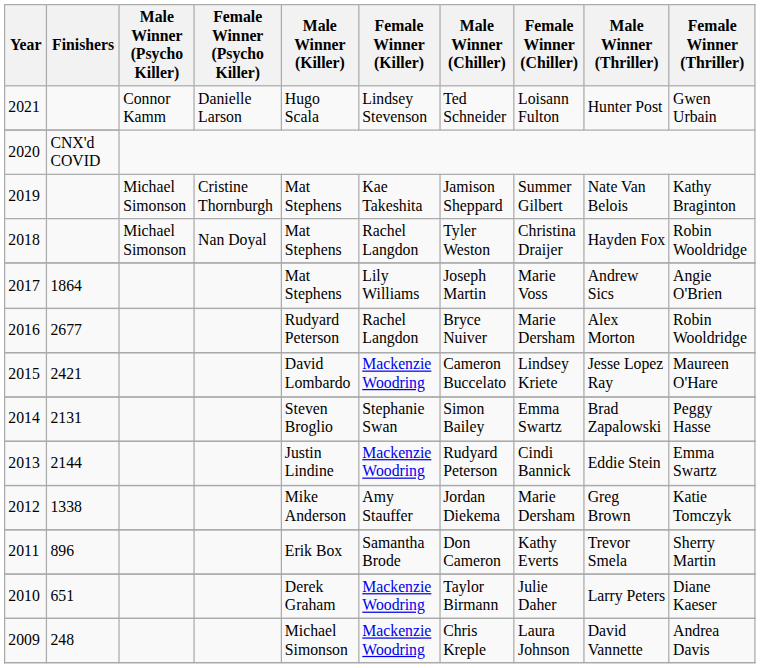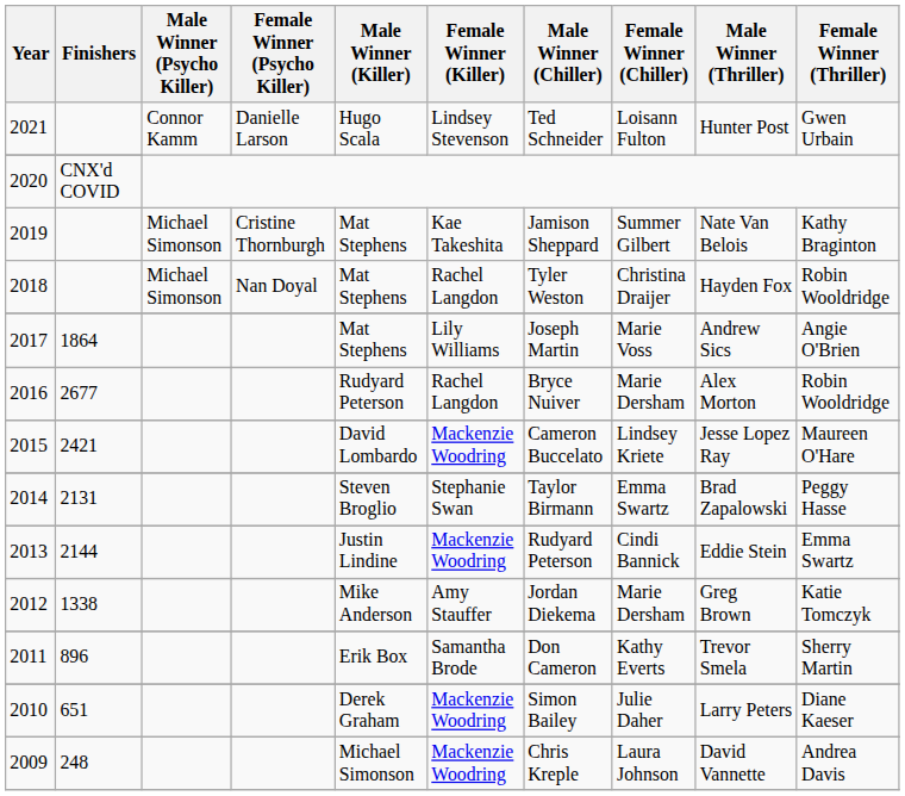 <table class="wikitable sortable" width:50%; style="font-size:80%; style="text-align:center style="background:#E6FFFB">
 <tr>
 <th style="width:5%;">Year</th>
 <th style="width:5%;">Finishers</th>
 <th style="width:7%;">Male Winner (Psycho Killer)</th>
 <th style="width:7%;">Female Winner (Psycho Killer)</th>
 <th style="width:7%;">Male Winner (Killer)</th>
 <th style="width:7%;">Female Winner (Killer)</th>
 <th style="width:7%;">Male Winner (Chiller)</th>
 <th style="width:7%;">Female Winner (Chiller)</th>
 <th style="width:7%;">Male Winner (Thriller)</th>
 <th style="width:7%;">Female Winner (Thriller)</th>
 </tr>
 <tr>
 <td>2021</td>
 <td></td>
 <td>Connor Kamm</td>
 <td>Danielle Larson</td>
 <td>Hugo Scala</td>
 <td>Lindsey Stevenson</td>
 <td>Ted Schneider</td>
 <td>Loisann Fulton</td>
 <td>Hunter Post</td>
 <td>Gwen Urbain</td>
 </tr>
 <tr>
 </tr>
 <tr>
 <td>2020</td>
 <td>CNX'd COVID</td>
 </tr>
 <tr>
 <td>2019</td>
 <td></td>
 <td>Michael Simonson</td>
 <td>Cristine Thornburgh</td>
 <td>Mat Stephens</td>
 <td>Kae Takeshita</td>
 <td>Jamison Sheppard</td>
 <td>Summer Gilbert</td>
 <td>Nate Van Belois</td>
 <td>Kathy Braginton</td>
 </tr>
 <tr>
 <td>2018</td>
 <td></td>
 <td>Michael Simonson</td>
 <td>Nan Doyal</td>
 <td>Mat Stephens</td>
 <td>Rachel Langdon</td>
 <td>Tyler Weston</td>
 <td>Christina Draijer</td>
 <td>Hayden Fox</td>
 <td>Robin Wooldridge</td>
 </tr>
 <tr>
 </tr>
 <tr>
 <td>2017</td>
 <td>1864</td>
 <td></td>
 <td></td>
 <td>Mat Stephens</td>
 <td>Lily Williams</td>
 <td>Joseph Martin</td>
 <td>Marie Voss</td>
 <td>Andrew Sics</td>
 <td>Angie O'Brien</td>
 </tr>
 <tr>
 </tr>
 <tr>
 <td>2016</td>
 <td>2677</td>
 <td></td>
 <td></td>
 <td>Rudyard Peterson</td>
 <td>Rachel Langdon</td>
 <td>Bryce Nuiver</td>
 <td>Marie Dersham</td>
 <td>Alex Morton</td>
 <td>Robin Wooldridge</td>
 </tr>
 <tr>
 </tr>
 <tr>
 <td>2015</td>
 <td>2421</td>
 <td></td>
 <td></td>
 <td>David Lombardo</td>
 <td><a href='#'>Mackenzie Woodring</a></td>
 <td>Cameron Buccelato</td>
 <td>Lindsey Kriete</td>
 <td>Jesse Lopez Ray</td>
 <td>Maureen O'Hare</td>
 </tr>
 <tr>
 </tr>
 <tr>
 <td>2014</td>
 <td>2131</td>
 <td></td>
 <td></td>
 <td>Steven Broglio</td>
 <td>Stephanie Swan</td>
-<td>Simon Bailey</td>
+<td>Taylor Birmann</td>
 <td>Emma Swartz</td>
 <td>Brad Zapalowski</td>
 <td>Peggy Hasse</td>
 </tr>
 <tr>
 </tr>
 <tr>
 <td>2013</td>
 <td>2144</td>
 <td></td>
 <td></td>
 <td>Justin Lindine</td>
 <td><a href='#'>Mackenzie Woodring</a></td>
 <td>Rudyard Peterson</td>
 <td>Cindi Bannick</td>
 <td>Eddie Stein</td>
 <td>Emma Swartz</td>
 </tr>
 <tr>
 </tr>
 <tr>
 <td>2012</td>
 <td>1338</td>
 <td></td>
 <td></td>
 <td>Mike Anderson</td>
 <td>Amy Stauffer</td>
 <td>Jordan Diekema</td>
 <td>Marie Dersham</td>
 <td>Greg Brown</td>
 <td>Katie Tomczyk</td>
 </tr>
 <tr>
 </tr>
 <tr>
 <td>2011</td>
 <td>896</td>
 <td></td>
 <td></td>
 <td>Erik Box</td>
 <td>Samantha Brode</td>
 <td>Don Cameron</td>
 <td>Kathy Everts</td>
 <td>Trevor Smela</td>
 <td>Sherry Martin</td>
 </tr>
 <tr>
 </tr>
 <tr>
 <td>2010</td>
 <td>651</td>
 <td></td>
 <td></td>
 <td>Derek Graham</td>
 <td><a href='#'>Mackenzie Woodring</a></td>
-<td>Taylor Birmann</td>
+<td>Simon Bailey</td>
 <td>Julie Daher</td>
 <td>Larry Peters</td>
 <td>Diane Kaeser</td>
 </tr>
 <tr>
 </tr>
 <tr>
 <td>2009</td>
 <td>248</td>
 <td></td>
 <td></td>
 <td>Michael Simonson</td>
 <td><a href='#'>Mackenzie Woodring</a></td>
 <td>Chris Kreple</td>
 <td>Laura Johnson</td>
 <td>David Vannette</td>
 <td>Andrea Davis</td>
 </tr>
 <tr>
 </tr>
 </table>
